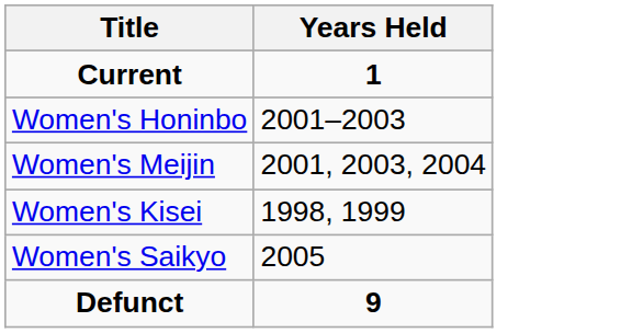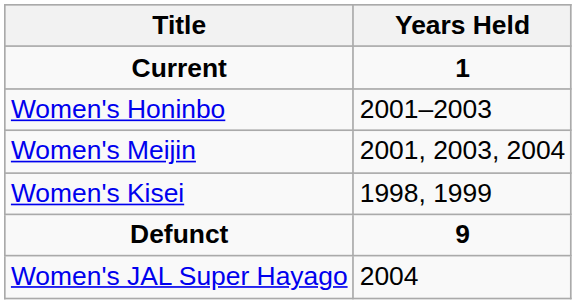 <table class="wikitable">
 <tr>
 <th>Title</th>
 <th>Years Held</th>
 </tr>
 <tr>
 <td align="center"><strong>Current</strong></td>
 <td align="center"><strong>1</strong></td>
 </tr>
 <tr>
 <td> <a href='#'>Women's Honinbo</a></td>
 <td>2001–2003</td>
 </tr>
 <tr>
 <td> <a href='#'>Women's Meijin</a></td>
 <td>2001, 2003, 2004</td>
 </tr>
 <tr>
 <td> <a href='#'>Women's Kisei</a></td>
 <td>1998, 1999</td>
 </tr>
 <tr>
-<td> <a href='#'>Women's Saikyo</a></td>
-<td>2005</td>
-</tr>
-<tr>
 <td align="center"><strong>Defunct</strong></td>
 <td align="center"><strong>9</strong></td>
 </tr>
+<tr>
+<td> <a href='#'>Women's JAL Super Hayago</a></td>
+<td>2004</td>
+</tr>
 </table>
